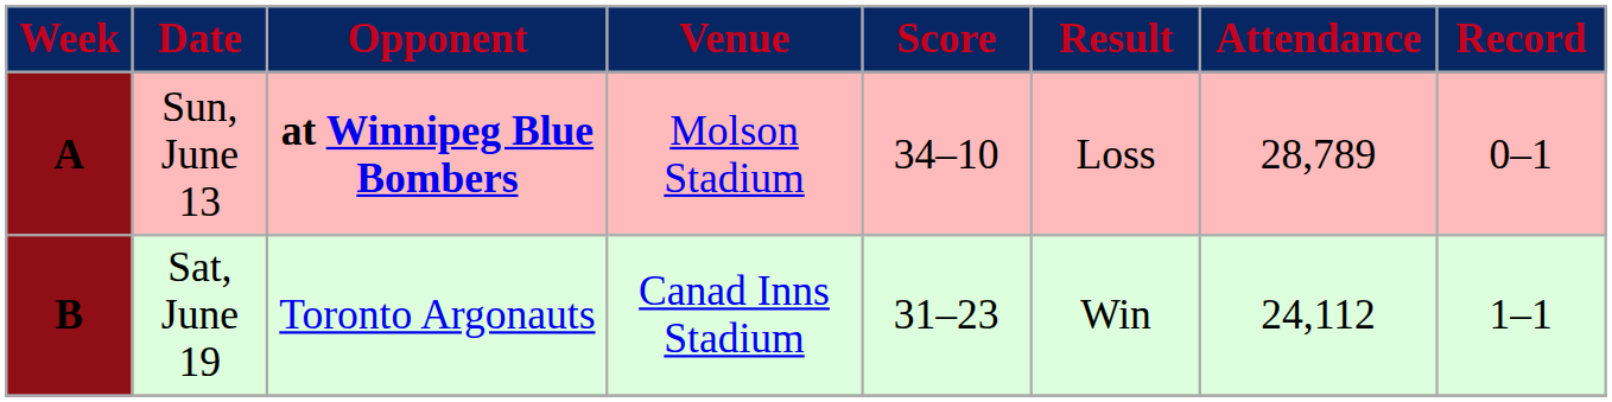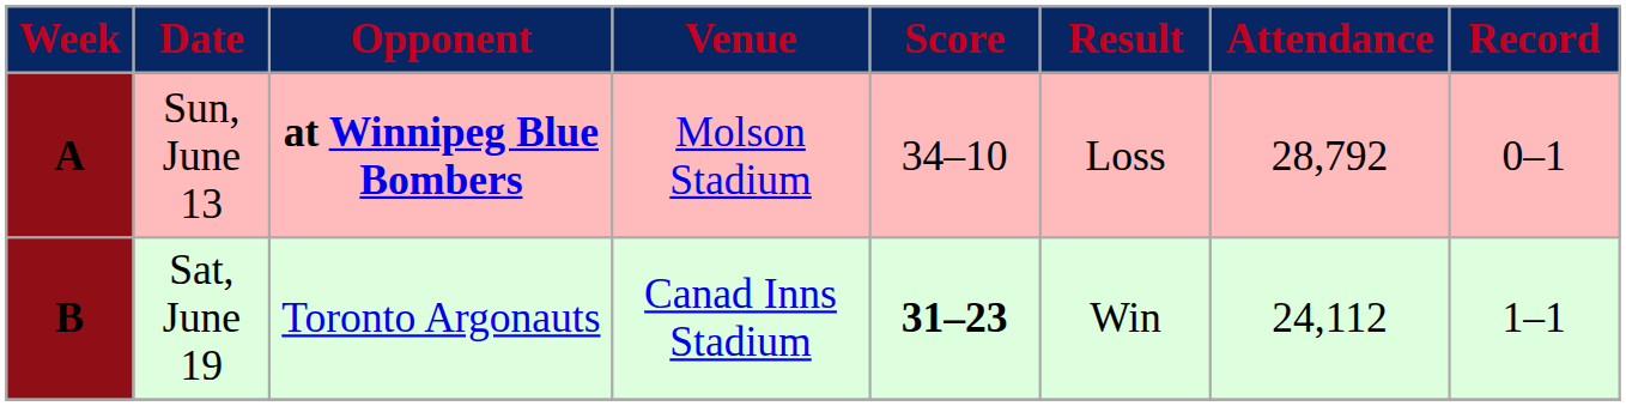 <table class="wikitable sortable">
 <tr>
 <th style="background:#072764;color:#c6011f;" width="6%">Week</th>
 <th style="background:#072764;color:#c6011f;" width="8%">Date</th>
 <th style="background:#072764;color:#c6011f;" width="20%">Opponent</th>
 <th style="background:#072764;color:#c6011f;" width="15%">Venue</th>
 <th style="background:#072764;color:#c6011f;" width="10%">Score</th>
 <th style="background:#072764;color:#c6011f;" width="10%">Result</th>
 <th style="background:#072764;color:#c6011f;" width="10%">Attendance</th>
 <th style="background:#072764;color:#c6011f;" width="10%">Record</th>
 </tr>
 <tr align="center" bgcolor="#ffbbbb">
 <td style="text-align:center; background:#900F17;"><span><strong>A</strong></span></td>
 <td>Sun, June 13</td>
 <td><strong>at <a href='#'>Winnipeg Blue Bombers</a></strong></td>
 <td><a href='#'>Molson Stadium</a></td>
 <td>34–10</td>
 <td>Loss</td>
-<td>28,789</td>
+<td>28,792</td>
 <td>0–1</td>
 </tr>
 <tr align="center" bgcolor="#ddffdd">
 <td style="text-align:center; background:#900F17;"><span><strong>B</strong></span></td>
 <td>Sat, June 19</td>
 <td><a href='#'>Toronto Argonauts</a></td>
 <td><a href='#'>Canad Inns Stadium</a></td>
-<td>31–23</td>
+<td><strong>31–23</strong></td>
 <td>Win</td>
 <td>24,112</td>
 <td>1–1</td>
 </tr>
 <tr>
 </tr>
 </table>
